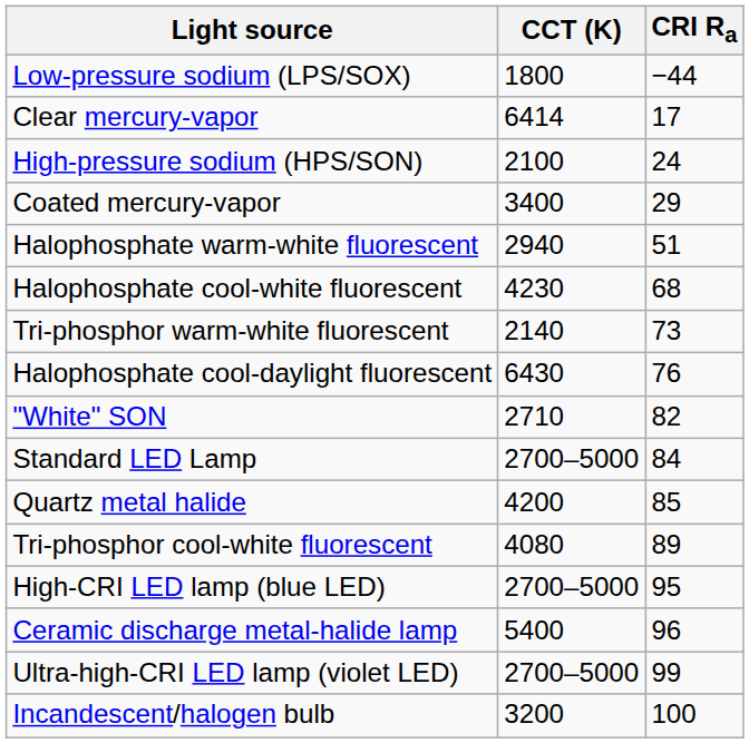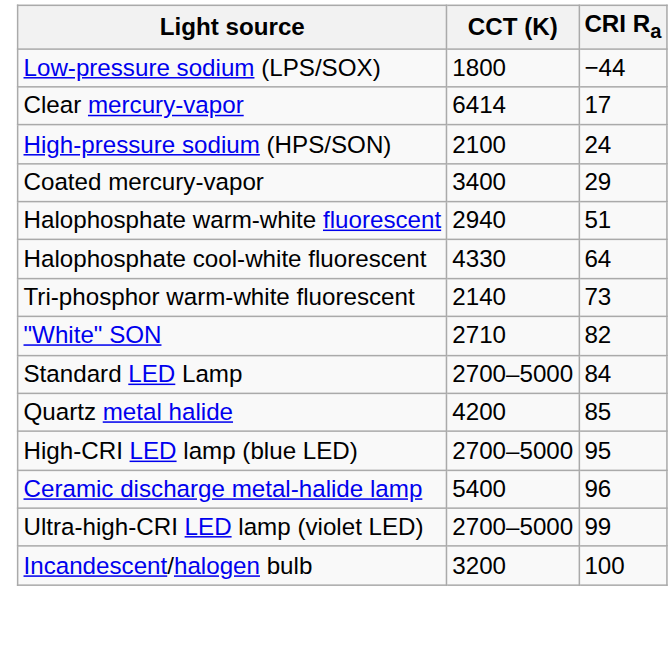 <table class="wikitable" style="float:right; margin:5px;">
 <tr>
 <th>Light source</th>
 <th>CCT (K)</th>
 <th>CRI R<sub>a</sub></th>
 </tr>
 <tr>
 <td><a href='#'>Low-pressure sodium</a> (LPS/SOX)</td>
 <td>1800</td>
 <td>−44</td>
 </tr>
 <tr>
 <td>Clear <a href='#'>mercury-vapor</a></td>
 <td>6414</td>
 <td>17</td>
 </tr>
 <tr>
 <td><a href='#'>High-pressure sodium</a> (HPS/SON)</td>
 <td>2100</td>
 <td>24</td>
 </tr>
 <tr>
 <td>Coated mercury-vapor</td>
 <td>3400</td>
 <td>29</td>
 </tr>
 <tr>
 <td>Halophosphate warm-white <a href='#'>fluorescent</a></td>
 <td>2940</td>
 <td>51</td>
 </tr>
 <tr>
 <td>Halophosphate cool-white fluorescent</td>
-<td>4230</td>
-<td>68</td>
+<td>4330</td>
+<td>64</td>
 </tr>
 <tr>
 <td>Tri-phosphor warm-white fluorescent</td>
 <td>2140</td>
 <td>73</td>
-</tr>
-<tr>
-<td>Halophosphate cool-daylight fluorescent</td>
-<td>6430</td>
-<td>76</td>
 </tr>
 <tr>
 <td><a href='#'>"White" SON</a></td>
 <td>2710</td>
 <td>82</td>
 </tr>
 <tr>
 <td>Standard <a href='#'>LED</a> Lamp</td>
 <td>2700–5000</td>
 <td>84</td>
 </tr>
 <tr>
 <td>Quartz <a href='#'>metal halide</a></td>
 <td>4200</td>
 <td>85</td>
-</tr>
-<tr>
-<td>Tri-phosphor cool-white <a href='#'>fluorescent</a></td>
-<td>4080</td>
-<td>89</td>
 </tr>
 <tr>
 <td>High-CRI <a href='#'>LED</a> lamp (blue LED)</td>
 <td>2700–5000</td>
 <td>95</td>
 </tr>
 <tr>
 <td><a href='#'>Ceramic discharge metal-halide lamp</a></td>
 <td>5400</td>
 <td>96</td>
 </tr>
 <tr>
 <td>Ultra-high-CRI <a href='#'>LED</a> lamp (violet LED)</td>
 <td>2700–5000</td>
 <td>99</td>
 </tr>
 <tr>
 <td><a href='#'>Incandescent</a>/<a href='#'>halogen</a> bulb</td>
 <td>3200</td>
 <td>100</td>
 </tr>
 </table>
